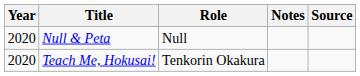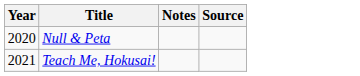 <table class="wikitable">
 <tr>
 <th>Year</th>
 <th>Title</th>
-<th>Role</th>
 <th>Notes</th>
 <th>Source</th>
 </tr>
 <tr>
 <td rowspan="1">2020</td>
 <td><em><a href='#'>Null & Peta</a></em></td>
-<td>Null</td>
 <td></td>
 <td></td>
 </tr>
 <tr>
-<td rowspan="1">2020</td>
+<td rowspan="1">2021</td>
 <td><em><a href='#'>Teach Me, Hokusai!</a></em></td>
-<td>Tenkorin Okakura</td>
 <td></td>
 <td></td>
 </tr>
 </table>
